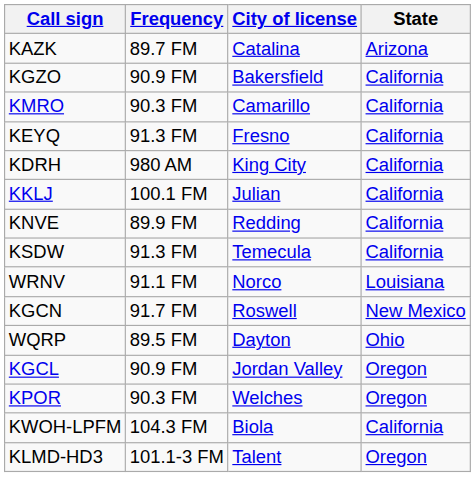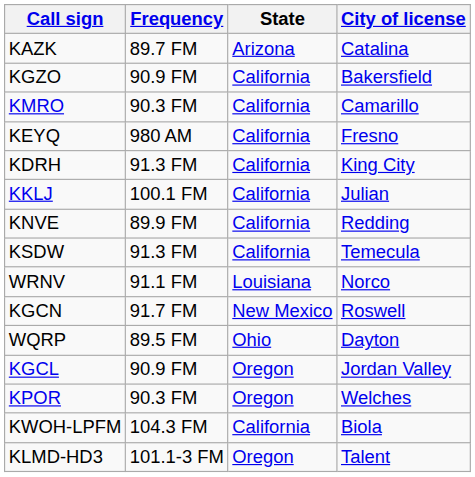 <table class="wikitable sortable">
 <tr>
 <th><a href='#'>Call sign</a></th>
 <th data-sort-type="number"><a href='#'>Frequency</a></th>
+<th>State</th>
 <th><a href='#'>City of license</a></th>
-<th>State</th>
 </tr>
 <tr>
 <td>KAZK</td>
 <td>89.7 FM</td>
+<td><a href='#'>Arizona</a></td>
 <td><a href='#'>Catalina</a></td>
-<td><a href='#'>Arizona</a></td>
 </tr>
 <tr>
 <td>KGZO</td>
 <td>90.9 FM</td>
+<td><a href='#'>California</a></td>
 <td><a href='#'>Bakersfield</a></td>
-<td><a href='#'>California</a></td>
 </tr>
 <tr>
 <td><a href='#'>KMRO</a></td>
 <td>90.3 FM</td>
+<td><a href='#'>California</a></td>
 <td><a href='#'>Camarillo</a></td>
-<td><a href='#'>California</a></td>
 </tr>
 <tr>
 <td>KEYQ</td>
-<td>91.3 FM</td>
+<td>980 AM</td>
+<td><a href='#'>California</a></td>
 <td><a href='#'>Fresno</a></td>
-<td><a href='#'>California</a></td>
 </tr>
 <tr>
 <td>KDRH</td>
-<td>980 AM</td>
+<td>91.3 FM</td>
+<td><a href='#'>California</a></td>
 <td><a href='#'>King City</a></td>
-<td><a href='#'>California</a></td>
 </tr>
 <tr>
 <td><a href='#'>KKLJ</a></td>
 <td>100.1 FM</td>
+<td><a href='#'>California</a></td>
 <td><a href='#'>Julian</a></td>
-<td><a href='#'>California</a></td>
 </tr>
 <tr>
 <td>KNVE</td>
 <td>89.9 FM</td>
+<td><a href='#'>California</a></td>
 <td><a href='#'>Redding</a></td>
-<td><a href='#'>California</a></td>
 </tr>
 <tr>
 <td>KSDW</td>
 <td>91.3 FM</td>
+<td><a href='#'>California</a></td>
 <td><a href='#'>Temecula</a></td>
-<td><a href='#'>California</a></td>
 </tr>
 <tr>
 <td>WRNV</td>
 <td>91.1 FM</td>
+<td><a href='#'>Louisiana</a></td>
 <td><a href='#'>Norco</a></td>
-<td><a href='#'>Louisiana</a></td>
 </tr>
 <tr>
 <td>KGCN</td>
 <td>91.7 FM</td>
+<td><a href='#'>New Mexico</a></td>
 <td><a href='#'>Roswell</a></td>
-<td><a href='#'>New Mexico</a></td>
 </tr>
 <tr>
 <td>WQRP</td>
 <td>89.5 FM</td>
+<td><a href='#'>Ohio</a></td>
 <td><a href='#'>Dayton</a></td>
-<td><a href='#'>Ohio</a></td>
 </tr>
 <tr>
 <td><a href='#'>KGCL</a></td>
 <td>90.9 FM</td>
+<td><a href='#'>Oregon</a></td>
 <td><a href='#'>Jordan Valley</a></td>
-<td><a href='#'>Oregon</a></td>
 </tr>
 <tr>
 <td><a href='#'>KPOR</a></td>
 <td>90.3 FM</td>
+<td><a href='#'>Oregon</a></td>
 <td><a href='#'>Welches</a></td>
-<td><a href='#'>Oregon</a></td>
 </tr>
 <tr>
 <td>KWOH-LPFM</td>
 <td>104.3 FM</td>
+<td><a href='#'>California</a></td>
 <td><a href='#'>Biola</a></td>
-<td><a href='#'>California</a></td>
 </tr>
 <tr>
 <td>KLMD-HD3</td>
 <td>101.1-3 FM</td>
+<td><a href='#'>Oregon</a></td>
 <td><a href='#'>Talent</a></td>
-<td><a href='#'>Oregon</a></td>
 </tr>
 </table>
